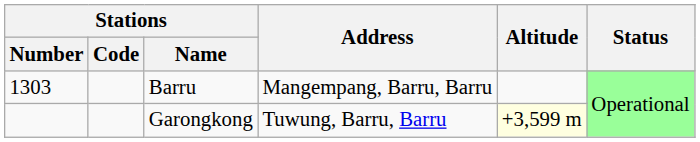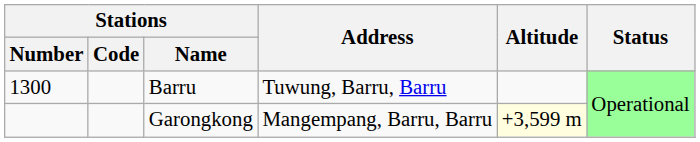 <table class="wikitable">
 <tr>
 <th colspan="3">Stations</th>
 <th rowspan="2">Address</th>
 <th rowspan="2">Altitude</th>
 <th rowspan="2">Status</th>
 </tr>
 <tr>
 <th>Number</th>
 <th>Code</th>
 <th>Name</th>
 </tr>
 <tr>
-<td>1303</td>
+<td>1300</td>
 <td></td>
 <td>Barru</td>
-<td>Mangempang, Barru, Barru</td>
+<td>Tuwung, Barru, <a href='#'>Barru</a></td>
 <td></td>
 <td rowspan="2" style="background-color:#99FF99;">Operational</td>
 </tr>
 <tr>
 <td></td>
 <td></td>
 <td>Garongkong</td>
-<td>Tuwung, Barru, <a href='#'>Barru</a></td>
+<td>Mangempang, Barru, Barru</td>
 <td style="background: lightyellow;">+3,599 m</td>
 </tr>
 </table>
